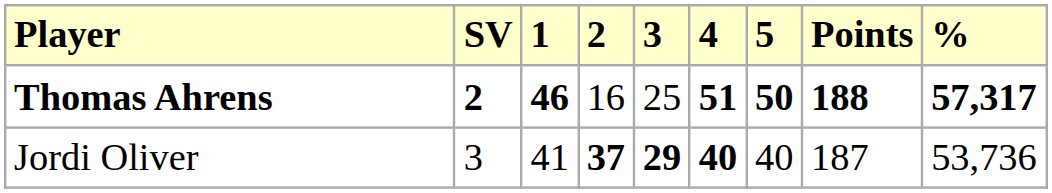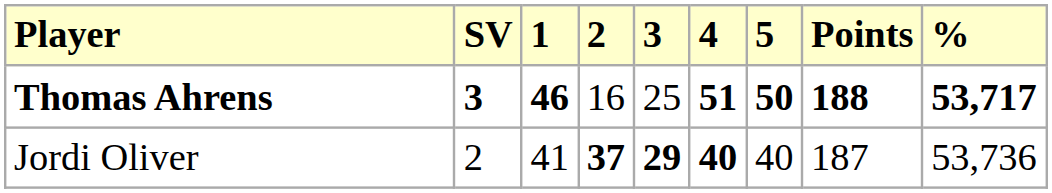 <table class="wikitable">
 <tr bgcolor="#ffffcc">
 <td width=180><strong>Player</strong></td>
 <td><strong>SV</strong></td>
 <td><strong>1</strong></td>
 <td><strong>2</strong></td>
 <td><strong>3</strong></td>
 <td><strong>4</strong></td>
 <td><strong>5</strong></td>
 <td><strong>Points</strong></td>
 <td><strong>%</strong></td>
 </tr>
 <tr bgcolor="FFFFFF">
 <td> <strong>Thomas Ahrens</strong></td>
-<td><strong>2</strong></td>
+<td><strong>3</strong></td>
 <td><strong>46</strong></td>
 <td>16</td>
 <td>25</td>
 <td><strong>51</strong></td>
 <td><strong>50</strong></td>
 <td><strong>188</strong></td>
-<td><strong>57,317</strong></td>
+<td><strong>53,717</strong></td>
 </tr>
 <tr bgcolor="FFFFFF">
 <td> Jordi Oliver</td>
-<td>3</td>
+<td>2</td>
 <td>41</td>
 <td><strong>37</strong></td>
 <td><strong>29</strong></td>
 <td><strong>40</strong></td>
 <td>40</td>
 <td>187</td>
 <td>53,736</td>
 </tr>
 </table>
